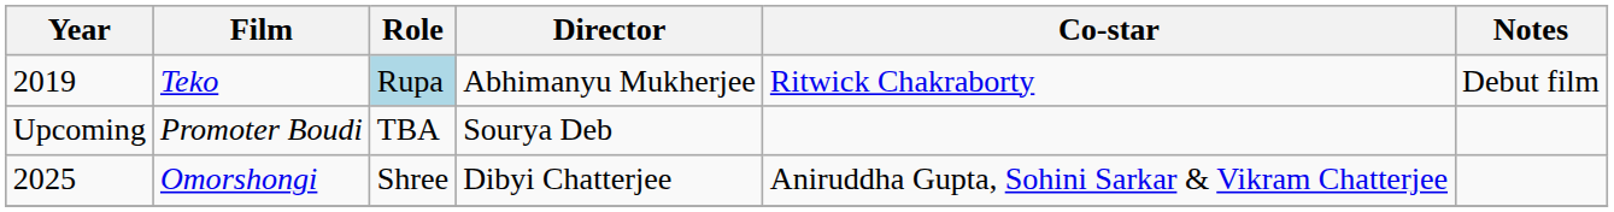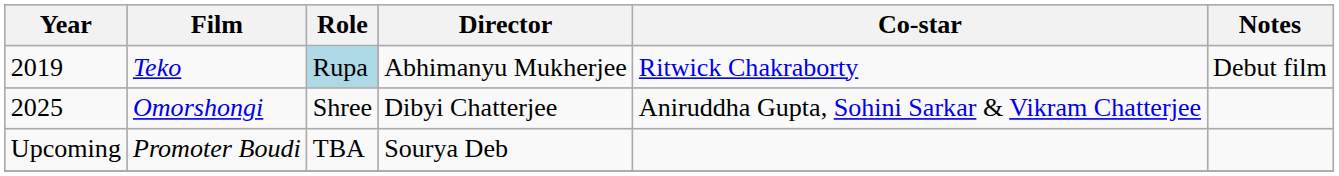 <table class= "wikitable sortable">
 <tr>
 <th>Year</th>
 <th>Film</th>
 <th>Role</th>
 <th>Director</th>
 <th>Co-star</th>
 <th>Notes</th>
 </tr>
 <tr>
 <td>2019</td>
 <td><em><a href='#'>Teko</a></em></td>
 <td Rupa style="background: lightblue;">Rupa</td>
 <td>Abhimanyu Mukherjee</td>
 <td><a href='#'>Ritwick Chakraborty</a></td>
 <td>Debut film</td>
 </tr>
 <tr>
+<td>2025</td>
+<td><em><a href='#'>Omorshongi</a></em></td>
+<td>Shree</td>
+<td>Dibyi Chatterjee</td>
+<td>Aniruddha Gupta, <a href='#'>Sohini Sarkar</a> & <a href='#'>Vikram Chatterjee</a></td>
+<td></td>
+</tr>
+<tr>
 <td>Upcoming</td>
 <td><em>Promoter Boudi</em></td>
 <td>TBA</td>
 <td>Sourya Deb</td>
 <td></td>
 <td></td>
 </tr>
 <tr>
-<td>2025</td>
-<td><em><a href='#'>Omorshongi</a></em></td>
-<td>Shree</td>
-<td>Dibyi Chatterjee</td>
-<td>Aniruddha Gupta, <a href='#'>Sohini Sarkar</a> & <a href='#'>Vikram Chatterjee</a></td>
-<td></td>
-</tr>
-<tr>
 </tr>
 </table>
